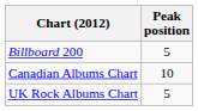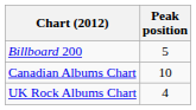 <table class="wikitable">
 <tr>
 <th>Chart (2012)</th>
 <th>Peak<br>position</th>
 </tr>
 <tr>
 <td><a href='#'><em>Billboard</em> 200</a></td>
 <td style="text-align:center">5</td>
 </tr>
 <tr>
 <td><a href='#'>Canadian Albums Chart</a></td>
 <td style="text-align:center">10</td>
 </tr>
 <tr>
 <td><a href='#'>UK Rock Albums Chart</a></td>
-<td style="text-align:center">5</td>
+<td style="text-align:center">4</td>
 </tr>
 </table>
